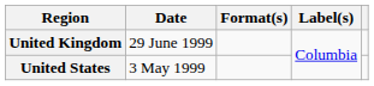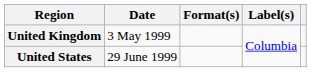 <table class="wikitable plainrowheaders">
 <tr>
 <th scope="col">Region</th>
 <th scope="col">Date</th>
 <th scope="col">Format(s)</th>
 <th scope="col">Label(s)</th>
 <th scope="col"></th>
 </tr>
 <tr>
 <th scope="row">United Kingdom</th>
-<td>29 June 1999</td>
+<td>3 May 1999</td>
 <td></td>
 <td rowspan="2"><a href='#'>Columbia</a></td>
 <td></td>
 </tr>
 <tr>
 <th scope="row">United States</th>
-<td>3 May 1999</td>
+<td>29 June 1999</td>
 <td></td>
 <td></td>
 </tr>
 </table>
